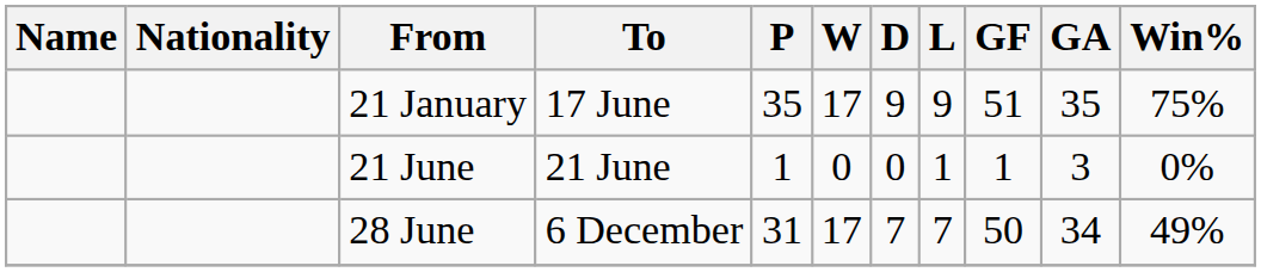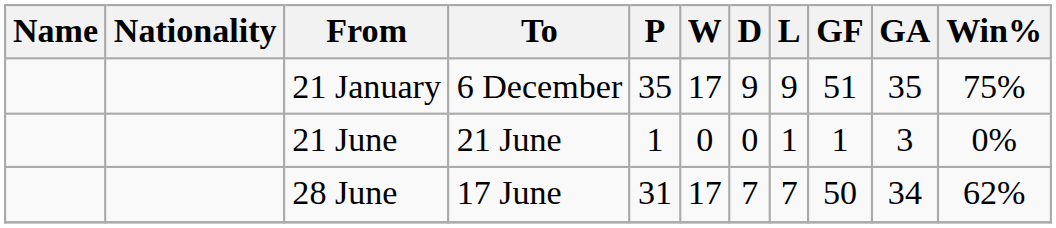 <table class="wikitable sortable">
 <tr>
 <th>Name</th>
 <th>Nationality</th>
 <th>From</th>
 <th class="unsortable">To</th>
 <th>P</th>
 <th>W</th>
 <th>D</th>
 <th>L</th>
 <th>GF</th>
 <th>GA</th>
 <th>Win%</th>
 </tr>
 <tr>
 <td align=left></td>
 <td></td>
 <td align=left>21 January</td>
-<td align=left>17 June</td>
+<td align=left>6 December</td>
 <td align=center>35</td>
 <td align=center>17</td>
 <td align=center>9</td>
 <td align=center>9</td>
 <td align=center>51</td>
 <td align=center>35</td>
 <td align=center>75%</td>
 </tr>
 <tr>
 <td align=left></td>
 <td></td>
 <td align=left>21 June</td>
 <td align=left>21 June</td>
 <td align=center>1</td>
 <td align=center>0</td>
 <td align=center>0</td>
 <td align=center>1</td>
 <td align=center>1</td>
 <td align=center>3</td>
 <td align=center>0%</td>
 </tr>
 <tr>
 <td align=left></td>
 <td></td>
 <td align=left>28 June</td>
-<td align=left>6 December</td>
+<td align=left>17 June</td>
 <td align=center>31</td>
 <td align=center>17</td>
 <td align=center>7</td>
 <td align=center>7</td>
 <td align=center>50</td>
 <td align=center>34</td>
-<td align=center>49%</td>
+<td align=center>62%</td>
 </tr>
 <tr>
 </tr>
 </table>
